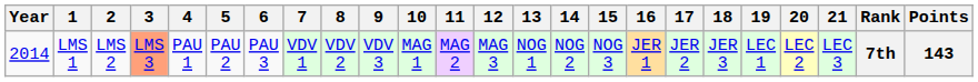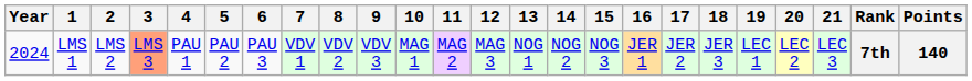 <table class="wikitable" style="text-align:center; font-size:85%">
 <tr>
 <th>Year</th>
 <th>1</th>
 <th>2</th>
 <th>3</th>
 <th>4</th>
 <th>5</th>
 <th>6</th>
 <th>7</th>
 <th>8</th>
 <th>9</th>
 <th>10</th>
 <th>11</th>
 <th>12</th>
 <th>13</th>
 <th>14</th>
 <th>15</th>
 <th>16</th>
 <th>17</th>
 <th>18</th>
 <th>19</th>
 <th>20</th>
 <th>21</th>
 <th>Rank</th>
 <th>Points</th>
 </tr>
 <tr>
-<td><a href='#'>2014</a></td>
+<td><a href='#'>2024</a></td>
 <td><a href='#'>LMS<br>1</a></td>
 <td><a href='#'>LMS<br>2</a></td>
 <td style="background: lightsalmon;"><a href='#'>LMS<br>3</a></td>
 <td><a href='#'>PAU<br>1</a></td>
 <td><a href='#'>PAU<br>2</a></td>
 <td><a href='#'>PAU<br>3</a></td>
 <td style="background:#DFFFDF;"><a href='#'>VDV<br>1</a><br></td>
 <td style="background:#DFFFDF;"><a href='#'>VDV<br>2</a><br></td>
 <td style="background:#DFFFDF;"><a href='#'>VDV<br>3</a><br></td>
 <td style="background:#DFFFDF;"><a href='#'>MAG<br>1</a><br></td>
 <td style="background:#EFCFFF;"><a href='#'>MAG<br>2</a><br></td>
 <td style="background:#DFFFDF;"><a href='#'>MAG<br>3</a><br></td>
 <td style="background:#DFFFDF;"><a href='#'>NOG<br>1</a><br></td>
 <td style="background:#DFFFDF;"><a href='#'>NOG<br>2</a><br></td>
 <td style="background:#DFFFDF;"><a href='#'>NOG<br>3</a><br></td>
 <td style="background:#FFDF9F;"><a href='#'>JER<br>1</a><br></td>
 <td style="background:#DFFFDF;"><a href='#'>JER<br>2</a><br></td>
 <td style="background:#DFFFDF;"><a href='#'>JER<br>3</a><br></td>
 <td style="background:#DFFFDF;"><a href='#'>LEC<br>1</a><br></td>
 <td style="background:#FFFFBF;"><a href='#'>LEC<br>2</a><br></td>
 <td style="background:#DFFFDF;"><a href='#'>LEC<br>3</a><br></td>
 <th>7th</th>
-<th>143</th>
+<th>140</th>
 </tr>
 </table>
